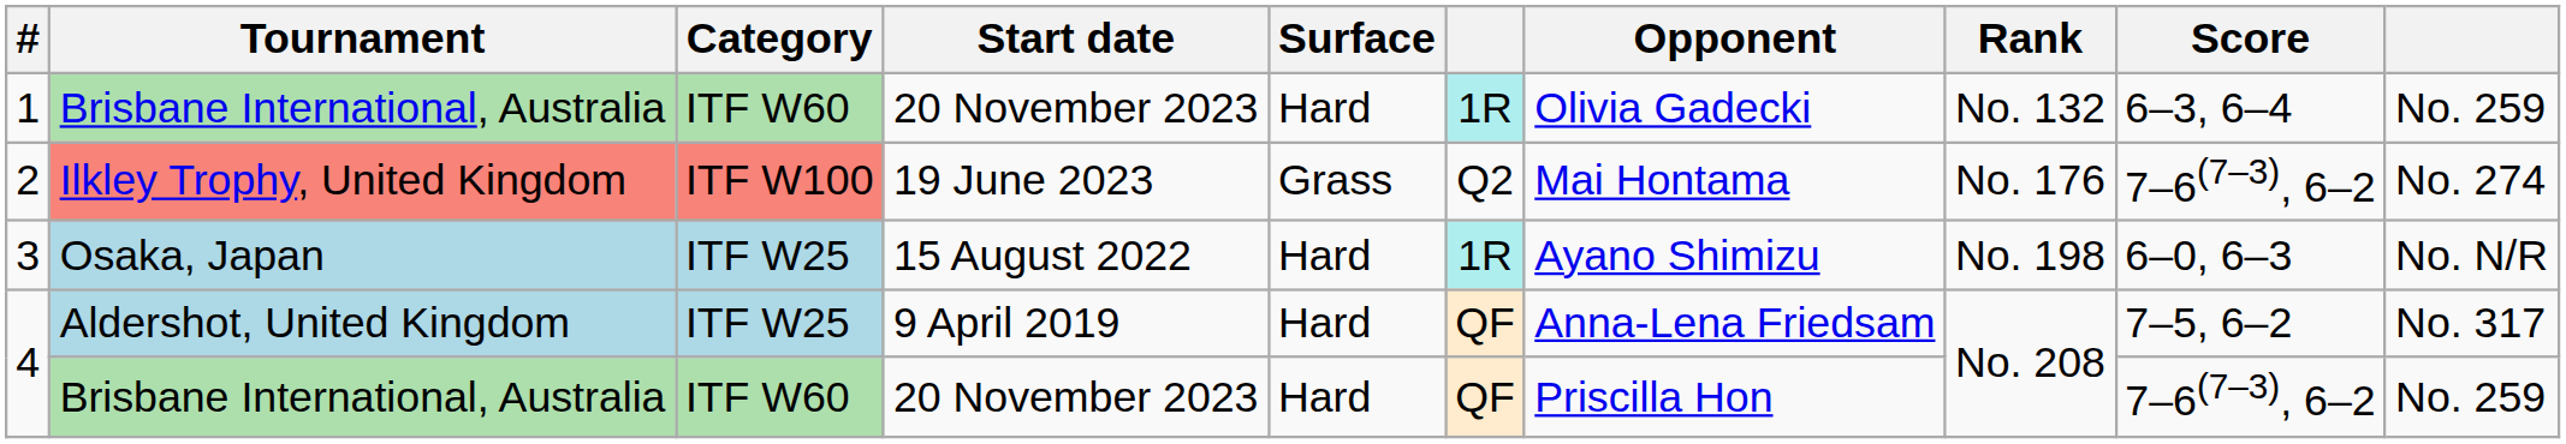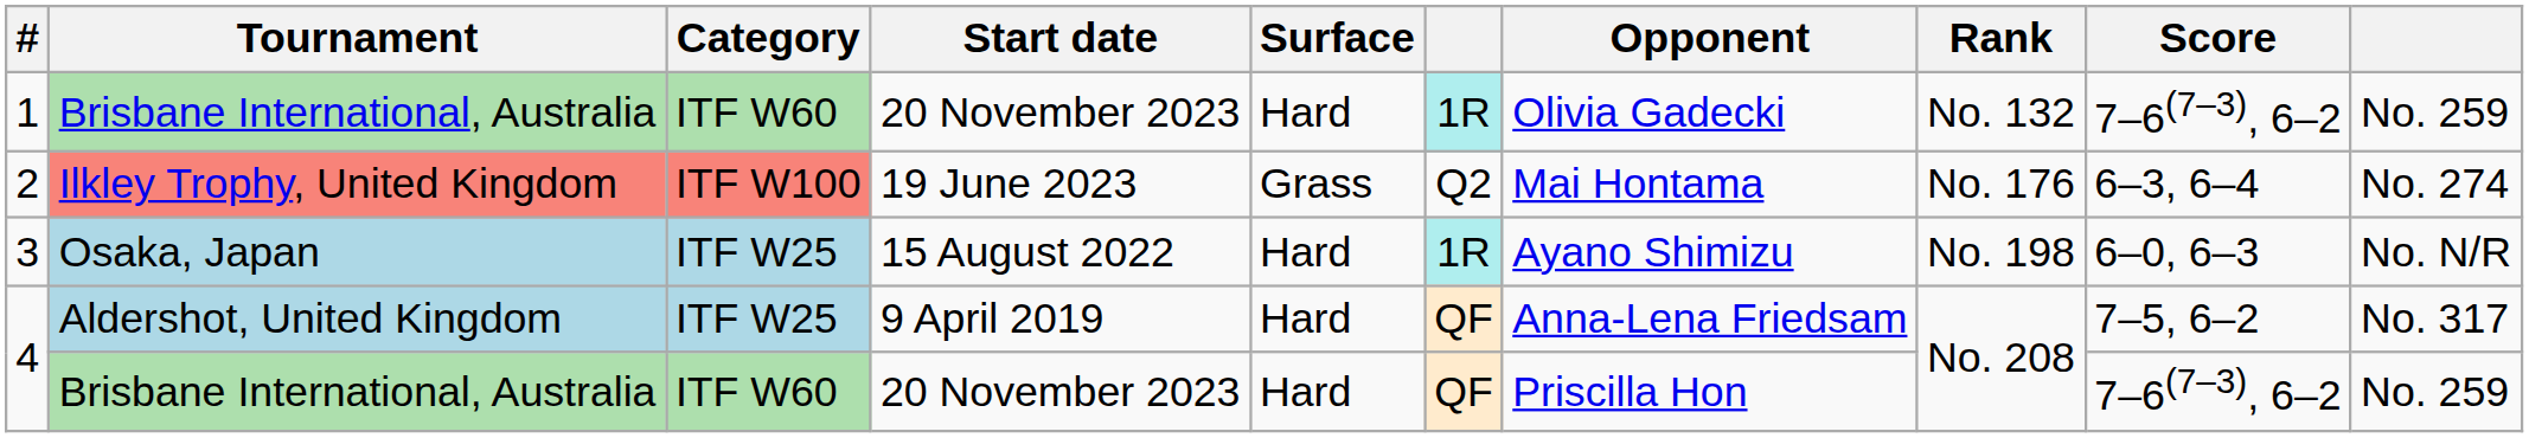 <table class="wikitable sortable">
 <tr>
 <th scope="col">#</th>
 <th scope="col">Tournament</th>
 <th scope="col">Category</th>
 <th scope="col">Start date</th>
 <th scope="col">Surface</th>
 <th scope="col"></th>
 <th scope="col">Opponent</th>
 <th scope="col">Rank</th>
 <th class="unsortable" scope="col">Score</th>
 <th></th>
 </tr>
 <tr>
 <td align="center">1</td>
 <td bgcolor="#addfad"><a href='#'>Brisbane International</a>, Australia</td>
 <td bgcolor="#addfad">ITF W60</td>
 <td>20 November 2023</td>
 <td>Hard</td>
 <td bgcolor=afeeee align="center">1R</td>
 <td> <a href='#'>Olivia Gadecki</a></td>
 <td>No. 132</td>
-<td>6–3, 6–4</td>
+<td>7–6<sup>(7–3)</sup>, 6–2</td>
 <td>No. 259</td>
 </tr>
 <tr>
 <td align="center">2</td>
 <td bgcolor="#f88379"><a href='#'>Ilkley Trophy</a>, United Kingdom</td>
 <td bgcolor="#f88379">ITF W100</td>
 <td>19 June 2023</td>
 <td>Grass</td>
 <td align="center">Q2</td>
 <td> <a href='#'>Mai Hontama</a></td>
 <td>No. 176</td>
-<td>7–6<sup>(7–3)</sup>, 6–2</td>
+<td>6–3, 6–4</td>
 <td>No. 274</td>
 </tr>
 <tr>
 <td align="center">3</td>
 <td bgcolor="lightblue">Osaka, Japan</td>
 <td bgcolor="lightblue">ITF W25</td>
 <td>15 August 2022</td>
 <td>Hard</td>
 <td bgcolor=afeeee align="center">1R</td>
 <td> <a href='#'>Ayano Shimizu</a></td>
 <td>No. 198</td>
 <td>6–0, 6–3</td>
 <td>No. N/R</td>
 </tr>
 <tr>
 <td align="center" rowspan=2>4</td>
 <td bgcolor="lightblue">Aldershot, United Kingdom</td>
 <td bgcolor="lightblue">ITF W25</td>
 <td>9 April 2019</td>
 <td>Hard</td>
 <td bgcolor=ffebcd align="center">QF</td>
 <td> <a href='#'>Anna-Lena Friedsam</a></td>
 <td rowspan=2>No. 208</td>
 <td>7–5, 6–2</td>
 <td>No. 317</td>
 </tr>
 <tr>
 <td bgcolor="#addfad">Brisbane International, Australia</td>
 <td bgcolor="#addfad">ITF W60</td>
 <td>20 November 2023</td>
 <td>Hard</td>
 <td bgcolor=ffebcd align="center">QF</td>
 <td> <a href='#'>Priscilla Hon</a></td>
 <td>7–6<sup>(7–3)</sup>, 6–2</td>
 <td>No. 259</td>
 </tr>
 </table>
